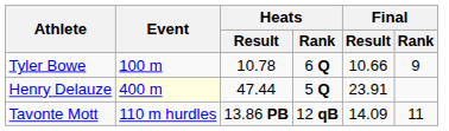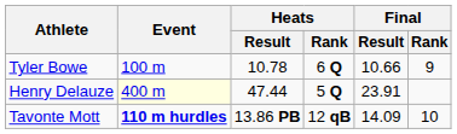 <table class="wikitable" style="font-size:90%">
 <tr>
 <th rowspan=2>Athlete</th>
 <th rowspan=2>Event</th>
 <th colspan=2>Heats</th>
 <th colspan=2>Final</th>
 </tr>
 <tr style="font-size:95%">
 <th>Result</th>
 <th>Rank</th>
 <th>Result</th>
 <th>Rank</th>
 </tr>
 <tr align=center>
 <td align=left><a href='#'>Tyler Bowe</a></td>
 <td align=left><a href='#'>100 m</a></td>
 <td>10.78</td>
 <td>6 <strong>Q</strong></td>
 <td>10.66</td>
 <td>9</td>
 </tr>
 <tr align=center>
 <td align=left><a href='#'>Henry Delauze</a></td>
 <td align=left style="background: lightyellow;"><a href='#'>400 m</a></td>
 <td>47.44</td>
 <td>5 <strong>Q</strong></td>
 <td>23.91</td>
 <td></td>
 </tr>
 <tr align=center>
 <td align=left><a href='#'>Tavonte Mott</a></td>
-<td align=left><a href='#'>110 m hurdles</a></td>
+<td align=left><strong><a href='#'>110 m hurdles</a></strong></td>
 <td>13.86 <strong>PB</strong></td>
 <td>12 <strong>qB</strong></td>
 <td>14.09</td>
-<td>11</td>
+<td>10</td>
 </tr>
 </table>
